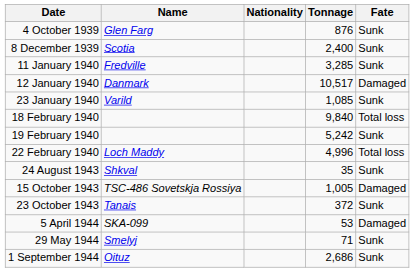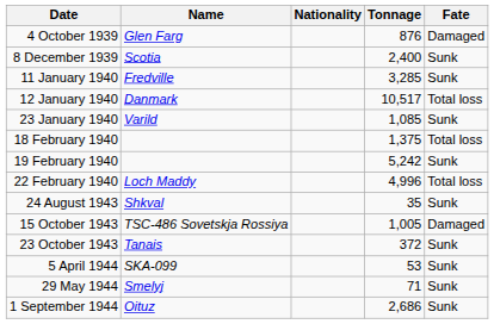 <table class="wikitable sortable" style="margin: 1em auto 1em auto;" style="margin: 1em auto 1em auto;"|->
 <tr>
 <th>Date</th>
 <th>Name</th>
 <th>Nationality</th>
 <th>Tonnage</th>
 <th>Fate</th>
 </tr>
 <tr>
 <td align="right">4 October 1939</td>
 <td align="left"><a href='#'><em>Glen Farg</em></a></td>
 <td align="left"></td>
 <td align="right">876</td>
-<td align="left">Sunk</td>
+<td align="left">Damaged</td>
 </tr>
 <tr>
 <td align="right">8 December 1939</td>
 <td align="left"><a href='#'><em>Scotia</em></a></td>
 <td align="left"></td>
 <td align="right">2,400</td>
 <td align="left">Sunk</td>
 </tr>
 <tr>
 <td align="right">11 January 1940</td>
 <td align="left"><a href='#'><em>Fredville</em></a></td>
 <td align="left"></td>
 <td align="right">3,285</td>
 <td align="left">Sunk</td>
 </tr>
 <tr>
 <td align="right">12 January 1940</td>
 <td align="left"><a href='#'><em>Danmark</em></a></td>
 <td align="left"></td>
 <td align="right">10,517</td>
-<td align="left">Damaged</td>
+<td align="left">Total loss</td>
 </tr>
 <tr>
 <td align="right">23 January 1940</td>
 <td align="left"><a href='#'><em>Varild</em></a></td>
 <td align="left"></td>
 <td align="right">1,085</td>
 <td align="left">Sunk</td>
 </tr>
 <tr>
 <td align="right">18 February 1940</td>
 <td align="left"></td>
 <td align="left"></td>
-<td align="right">9,840</td>
+<td align="right">1,375</td>
 <td>Total loss</td>
 </tr>
 <tr>
 <td align="right">19 February 1940</td>
 <td align="left"></td>
 <td align="left"></td>
 <td align="right">5,242</td>
 <td align="left">Sunk</td>
 </tr>
 <tr>
 <td align="right">22 February 1940</td>
 <td align="left"><a href='#'><em>Loch Maddy</em></a></td>
 <td align="left"></td>
 <td align="right">4,996</td>
 <td>Total loss</td>
 </tr>
 <tr>
 <td align="right">24 August 1943</td>
 <td align="left"><a href='#'><em>Shkval</em></a></td>
 <td align="left"></td>
 <td align="right">35</td>
 <td align="left">Sunk</td>
 </tr>
 <tr>
 <td align="right">15 October 1943</td>
 <td align="left"><em>TSC-486 Sovetskja Rossiya</em></td>
 <td align="left"></td>
 <td align="right">1,005</td>
 <td align="left">Damaged</td>
 </tr>
 <tr>
 <td align="right">23 October 1943</td>
 <td align="left"><a href='#'><em>Tanais</em></a></td>
 <td align="left"></td>
 <td align="right">372</td>
 <td align="left">Sunk</td>
 </tr>
 <tr>
 <td align="right">5 April 1944</td>
 <td align="left"><em>SKA-099</em></td>
 <td align="left"></td>
 <td align="right">53</td>
-<td align="left">Damaged</td>
+<td align="left">Sunk</td>
 </tr>
 <tr>
 <td align="right">29 May 1944</td>
 <td align="left"><a href='#'><em>Smelyj</em></a></td>
 <td align="left"></td>
 <td align="right">71</td>
 <td align="left">Sunk</td>
 </tr>
 <tr>
 <td align="right">1 September 1944</td>
 <td align="left"><a href='#'><em>Oituz</em></a></td>
 <td align="left"></td>
 <td align="right">2,686</td>
 <td align="left">Sunk</td>
 </tr>
 </table>
